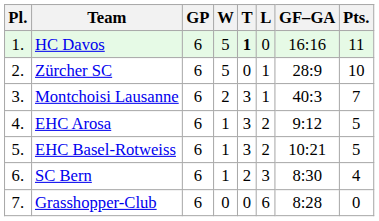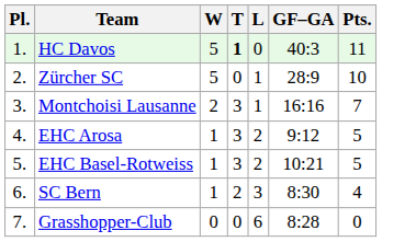 <table class="wikitable">
 <tr>
 <th>Pl.</th>
 <th>Team</th>
-<th>GP</th>
 <th>W</th>
 <th>T</th>
 <th>L</th>
 <th>GF–GA</th>
 <th>Pts.</th>
 </tr>
 <tr align="center " bgcolor="#e6fae6">
 <td>1.</td>
 <td align="left"><a href='#'>HC Davos</a></td>
-<td>6</td>
 <td>5</td>
 <td><strong>1</strong></td>
 <td>0</td>
-<td>16:16</td>
+<td>40:3</td>
 <td>11</td>
 </tr>
 <tr align="center "  bgcolor="#FFFFFF">
 <td>2.</td>
 <td align="left"><a href='#'>Zürcher SC</a></td>
-<td>6</td>
 <td>5</td>
 <td>0</td>
 <td>1</td>
 <td>28:9</td>
 <td>10</td>
 </tr>
 <tr align="center "  bgcolor="#FFFFFF">
 <td>3.</td>
 <td align="left"><a href='#'>Montchoisi Lausanne</a></td>
-<td>6</td>
 <td>2</td>
 <td>3</td>
 <td>1</td>
-<td>40:3</td>
+<td>16:16</td>
 <td>7</td>
 </tr>
 <tr align="center "  bgcolor="#FFFFFF">
 <td>4.</td>
 <td align="left"><a href='#'>EHC Arosa</a></td>
-<td>6</td>
 <td>1</td>
 <td>3</td>
 <td>2</td>
 <td>9:12</td>
 <td>5</td>
 </tr>
 <tr align="center "   bgcolor="#FFFFFF">
 <td>5.</td>
 <td align="left"><a href='#'>EHC Basel-Rotweiss</a></td>
-<td>6</td>
 <td>1</td>
 <td>3</td>
 <td>2</td>
 <td>10:21</td>
 <td>5</td>
 </tr>
 <tr align="center "  bgcolor="#FFFFFF">
 <td>6.</td>
 <td align="left"><a href='#'>SC Bern</a></td>
-<td>6</td>
 <td>1</td>
 <td>2</td>
 <td>3</td>
 <td>8:30</td>
 <td>4</td>
 </tr>
 <tr align="center "   bgcolor="#FFFFFF">
 <td>7.</td>
 <td align="left"><a href='#'>Grasshopper-Club</a></td>
-<td>6</td>
 <td>0</td>
 <td>0</td>
 <td>6</td>
 <td>8:28</td>
 <td>0</td>
 </tr>
 </table>
